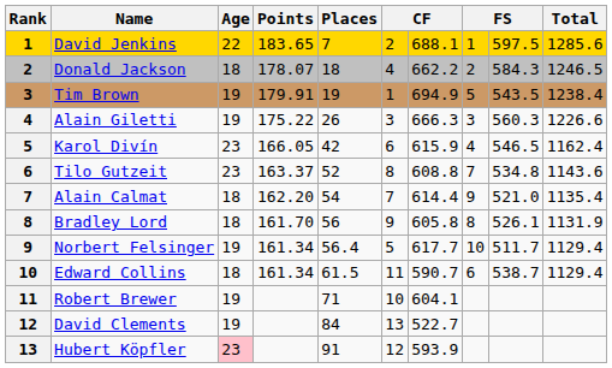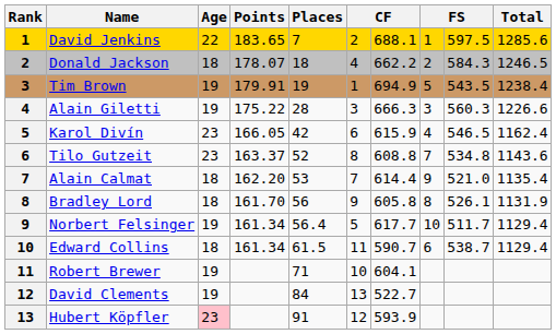 <table class="wikitable">
 <tr>
 <th>Rank</th>
 <th>Name</th>
 <th>Age</th>
 <th>Points</th>
 <th>Places</th>
 <th colspan=2>CF</th>
 <th colspan=2>FS</th>
 <th>Total</th>
 </tr>
 <tr bgcolor=gold>
 <td align=center><strong>1</strong></td>
 <td> <a href='#'>David Jenkins</a></td>
 <td>22</td>
 <td>183.65</td>
 <td>7</td>
 <td>2</td>
 <td>688.1</td>
 <td>1</td>
 <td>597.5</td>
 <td>1285.6</td>
 </tr>
 <tr bgcolor=silver>
 <td align=center><strong>2</strong></td>
 <td> <a href='#'>Donald Jackson</a></td>
 <td>18</td>
 <td>178.07</td>
 <td>18</td>
 <td>4</td>
 <td>662.2</td>
 <td>2</td>
 <td>584.3</td>
 <td>1246.5</td>
 </tr>
 <tr bgcolor=cc9966>
 <td align=center><strong>3</strong></td>
 <td> <a href='#'>Tim Brown</a></td>
 <td>19</td>
 <td>179.91</td>
 <td>19</td>
 <td>1</td>
 <td>694.9</td>
 <td>5</td>
 <td>543.5</td>
 <td>1238.4</td>
 </tr>
 <tr>
 <th>4</th>
 <td> <a href='#'>Alain Giletti</a></td>
 <td>19</td>
 <td>175.22</td>
-<td>26</td>
+<td>28</td>
 <td>3</td>
 <td>666.3</td>
 <td>3</td>
 <td>560.3</td>
 <td>1226.6</td>
 </tr>
 <tr>
 <th>5</th>
 <td> <a href='#'>Karol Divín</a></td>
 <td>23</td>
 <td>166.05</td>
 <td>42</td>
 <td>6</td>
 <td>615.9</td>
 <td>4</td>
 <td>546.5</td>
 <td>1162.4</td>
 </tr>
 <tr>
 <th>6</th>
 <td> <a href='#'>Tilo Gutzeit</a></td>
 <td>23</td>
 <td>163.37</td>
 <td>52</td>
 <td>8</td>
 <td>608.8</td>
 <td>7</td>
 <td>534.8</td>
 <td>1143.6</td>
 </tr>
 <tr>
 <th>7</th>
 <td> <a href='#'>Alain Calmat</a></td>
 <td>18</td>
 <td>162.20</td>
-<td>54</td>
+<td>53</td>
 <td>7</td>
 <td>614.4</td>
 <td>9</td>
 <td>521.0</td>
 <td>1135.4</td>
 </tr>
 <tr>
 <th>8</th>
 <td> <a href='#'>Bradley Lord</a></td>
 <td>18</td>
 <td>161.70</td>
 <td>56</td>
 <td>9</td>
 <td>605.8</td>
 <td>8</td>
 <td>526.1</td>
 <td>1131.9</td>
 </tr>
 <tr>
 <th>9</th>
 <td> <a href='#'>Norbert Felsinger</a></td>
 <td>19</td>
 <td>161.34</td>
 <td>56.4</td>
 <td>5</td>
 <td>617.7</td>
 <td>10</td>
 <td>511.7</td>
 <td>1129.4</td>
 </tr>
 <tr>
 <th>10</th>
 <td> <a href='#'>Edward Collins</a></td>
 <td>18</td>
 <td>161.34</td>
 <td>61.5</td>
 <td>11</td>
 <td>590.7</td>
 <td>6</td>
 <td>538.7</td>
 <td>1129.4</td>
 </tr>
 <tr>
 <th>11</th>
 <td> <a href='#'>Robert Brewer</a></td>
 <td>19</td>
 <td></td>
 <td>71</td>
 <td>10</td>
 <td>604.1</td>
 <td></td>
 <td></td>
 <td></td>
 </tr>
 <tr>
 <th>12</th>
 <td> <a href='#'>David Clements</a></td>
 <td>19</td>
 <td></td>
 <td>84</td>
 <td>13</td>
 <td>522.7</td>
 <td></td>
 <td></td>
 <td></td>
 </tr>
 <tr>
 <th>13</th>
 <td> <a href='#'>Hubert Köpfler</a></td>
 <td style="background: pink;">23</td>
 <td></td>
 <td>91</td>
 <td>12</td>
 <td>593.9</td>
 <td></td>
 <td></td>
 <td></td>
 </tr>
 </table>
